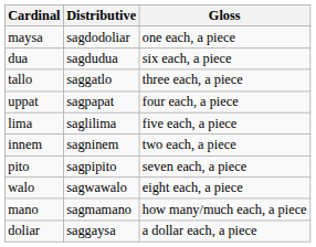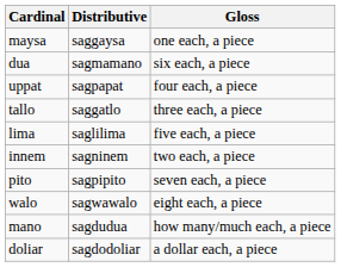 <table class="wikitable" border="1" align="center">
 <tr>
 <th>Cardinal</th>
 <th>Distributive</th>
 <th>Gloss</th>
 </tr>
 <tr>
 <td>maysa</td>
-<td>sagdodoliar</td>
+<td>saggaysa</td>
 <td>one each, a piece</td>
 </tr>
 <tr>
 <td>dua</td>
-<td>sagdudua</td>
+<td>sagmamano</td>
 <td>six each, a piece</td>
+</tr>
+<tr>
+<td>uppat</td>
+<td>sagpapat</td>
+<td>four each, a piece</td>
 </tr>
 <tr>
 <td>tallo</td>
 <td>saggatlo</td>
 <td>three each, a piece</td>
-</tr>
-<tr>
-<td>uppat</td>
-<td>sagpapat</td>
-<td>four each, a piece</td>
 </tr>
 <tr>
 <td>lima</td>
 <td>saglilima</td>
 <td>five each, a piece</td>
 </tr>
 <tr>
 <td>innem</td>
 <td>sagninem</td>
 <td>two each, a piece</td>
 </tr>
 <tr>
 <td>pito</td>
 <td>sagpipito</td>
 <td>seven each, a piece</td>
 </tr>
 <tr>
 <td>walo</td>
 <td>sagwawalo</td>
 <td>eight each, a piece</td>
 </tr>
 <tr>
 <td>mano</td>
-<td>sagmamano</td>
+<td>sagdudua</td>
 <td>how many/much each, a piece</td>
 </tr>
 <tr>
 <td>doliar</td>
-<td>saggaysa</td>
+<td>sagdodoliar</td>
 <td>a dollar each, a piece</td>
 </tr>
 </table>
